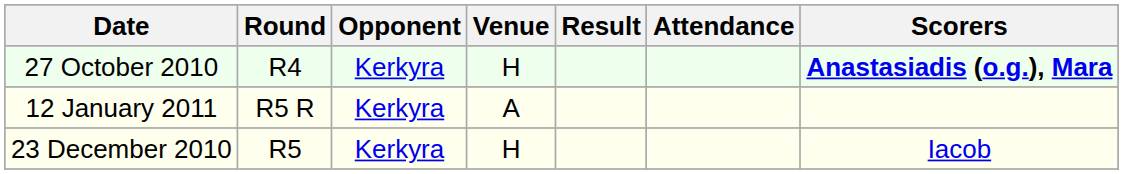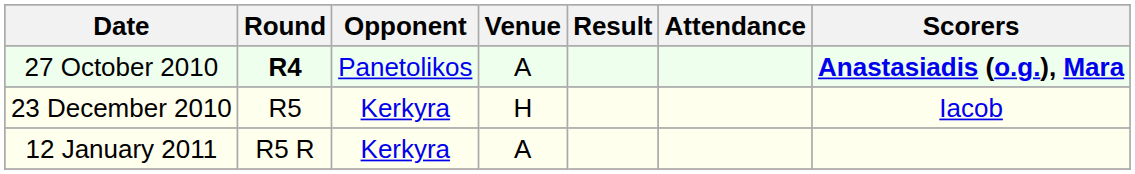 <table class="wikitable sortable" style="font-size:95%; text-align:center">
 <tr>
 <th>Date</th>
 <th>Round</th>
 <th>Opponent</th>
 <th>Venue</th>
 <th>Result</th>
 <th>Attendance</th>
 <th>Scorers</th>
 </tr>
 <tr style="background:#efe;">
 <td>27 October 2010</td>
-<td>R4</td>
+<td><strong>R4</strong></td>
+<td><a href='#'>Panetolikos</a></td>
+<td>A</td>
+<td></td>
+<td></td>
+<td><strong><a href='#'>Anastasiadis</a> (<a href='#'>o.g.</a>), <a href='#'>Mara</a></strong></td>
+</tr>
+<tr style="background:#ffe;">
+<td>23 December 2010</td>
+<td>R5</td>
 <td><a href='#'>Kerkyra</a></td>
 <td>H</td>
 <td></td>
 <td></td>
-<td><strong><a href='#'>Anastasiadis</a> (<a href='#'>o.g.</a>), <a href='#'>Mara</a></strong></td>
+<td><a href='#'>Iacob</a></td>
 </tr>
 <tr style="background:#ffe;">
 <td>12 January 2011</td>
 <td>R5 R</td>
 <td><a href='#'>Kerkyra</a></td>
 <td>A</td>
 <td></td>
 <td></td>
 <td></td>
 </tr>
-<tr style="background:#ffe;">
-<td>23 December 2010</td>
-<td>R5</td>
-<td><a href='#'>Kerkyra</a></td>
-<td>H</td>
-<td></td>
-<td></td>
-<td><a href='#'>Iacob</a></td>
-</tr>
 </table>
